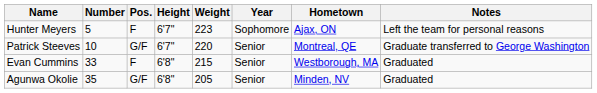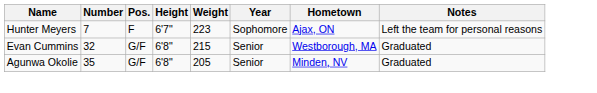 <table class="wikitable sortable" border="1">
 <tr>
 <th>Name</th>
 <th>Number</th>
 <th>Pos.</th>
 <th>Height</th>
 <th>Weight</th>
 <th>Year</th>
 <th>Hometown</th>
 <th class="unsortable">Notes</th>
 </tr>
 <tr>
 <td>Hunter Meyers</td>
-<td>5</td>
+<td>7</td>
 <td>F</td>
 <td>6'7"</td>
 <td>223</td>
 <td>Sophomore</td>
 <td><a href='#'>Ajax, ON</a></td>
 <td>Left the team for personal reasons</td>
 </tr>
 <tr>
-<td>Patrick Steeves</td>
-<td>10</td>
+<td>Evan Cummins</td>
+<td>32</td>
 <td>G/F</td>
-<td>6'7"</td>
-<td>220</td>
-<td>Senior</td>
-<td><a href='#'>Montreal, QE</a></td>
-<td>Graduate transferred to <a href='#'>George Washington</a></td>
-</tr>
-<tr>
-<td>Evan Cummins</td>
-<td>33</td>
-<td>F</td>
 <td>6'8"</td>
 <td>215</td>
 <td>Senior</td>
 <td><a href='#'>Westborough, MA</a></td>
 <td>Graduated</td>
 </tr>
 <tr>
 <td>Agunwa Okolie</td>
 <td>35</td>
 <td>G/F</td>
 <td>6'8"</td>
 <td>205</td>
 <td>Senior</td>
 <td><a href='#'>Minden, NV</a></td>
 <td>Graduated</td>
 </tr>
 </table>
